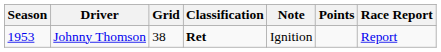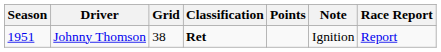 <table class="wikitable">
 <tr>
 <th>Season</th>
 <th>Driver</th>
 <th>Grid</th>
 <th>Classification</th>
+<th>Points</th>
 <th>Note</th>
-<th>Points</th>
 <th>Race Report</th>
 </tr>
 <tr>
-<td><a href='#'>1953</a></td>
+<td><a href='#'>1951</a></td>
 <td><a href='#'>Johnny Thomson</a></td>
 <td>38</td>
 <td><strong>Ret</strong></td>
+<td> </td>
 <td>Ignition</td>
-<td> </td>
 <td><a href='#'>Report</a></td>
 </tr>
 </table>
